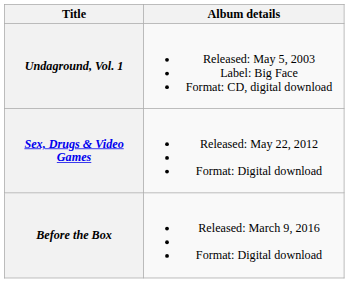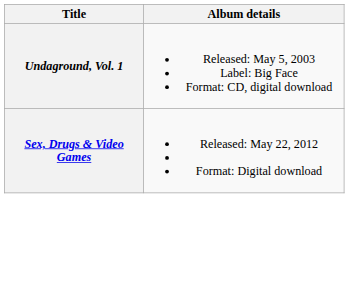 <table class="wikitable plainrowheaders" style="text-align:center;">
 <tr>
 <th scope="col" style="width:11em;">Title</th>
 <th scope="col" style="width:16em;">Album details</th>
 </tr>
 <tr>
 <th scope="row"><em>Undaground, Vol. 1</em></th>
 <td><br><ul><li>Released: May 5, 2003</li><li>Label: Big Face</li><li>Format: CD, digital download</li></ul></td>
 </tr>
 <tr>
 <th scope="row"><em><a href='#'>Sex, Drugs & Video Games</a></em></th>
 <td><br><ul><li>Released: May 22, 2012</li><li></li><li>Format: Digital download</li></ul></td>
 </tr>
-<tr>
-<th scope="row"><em>Before the Box</em></th>
-<td><br><ul><li>Released: March 9, 2016</li><li></li><li>Format: Digital download</li></ul></td>
-</tr>
 </table>
